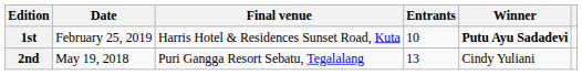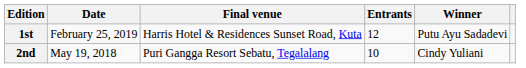 <table class="wikitable defaultcenter col2left col3left col5left" style="font-size:95%;">
 <tr>
 <th>Edition</th>
 <th>Date</th>
 <th>Final venue</th>
 <th>Entrants</th>
 <th>Winner</th>
 <th></th>
 </tr>
 <tr>
 <th>1st</th>
 <td>February 25, 2019</td>
 <td>Harris Hotel & Residences Sunset Road, <a href='#'>Kuta</a></td>
-<td>10</td>
-<td><strong>Putu Ayu Sadadevi</strong></td>
+<td>12</td>
+<td>Putu Ayu Sadadevi</td>
 <td></td>
 </tr>
 <tr>
 <th>2nd</th>
 <td>May 19, 2018</td>
 <td>Puri Gangga Resort Sebatu, <a href='#'>Tegalalang</a></td>
-<td>13</td>
+<td>10</td>
 <td>Cindy Yuliani</td>
 <td></td>
 </tr>
 </table>
